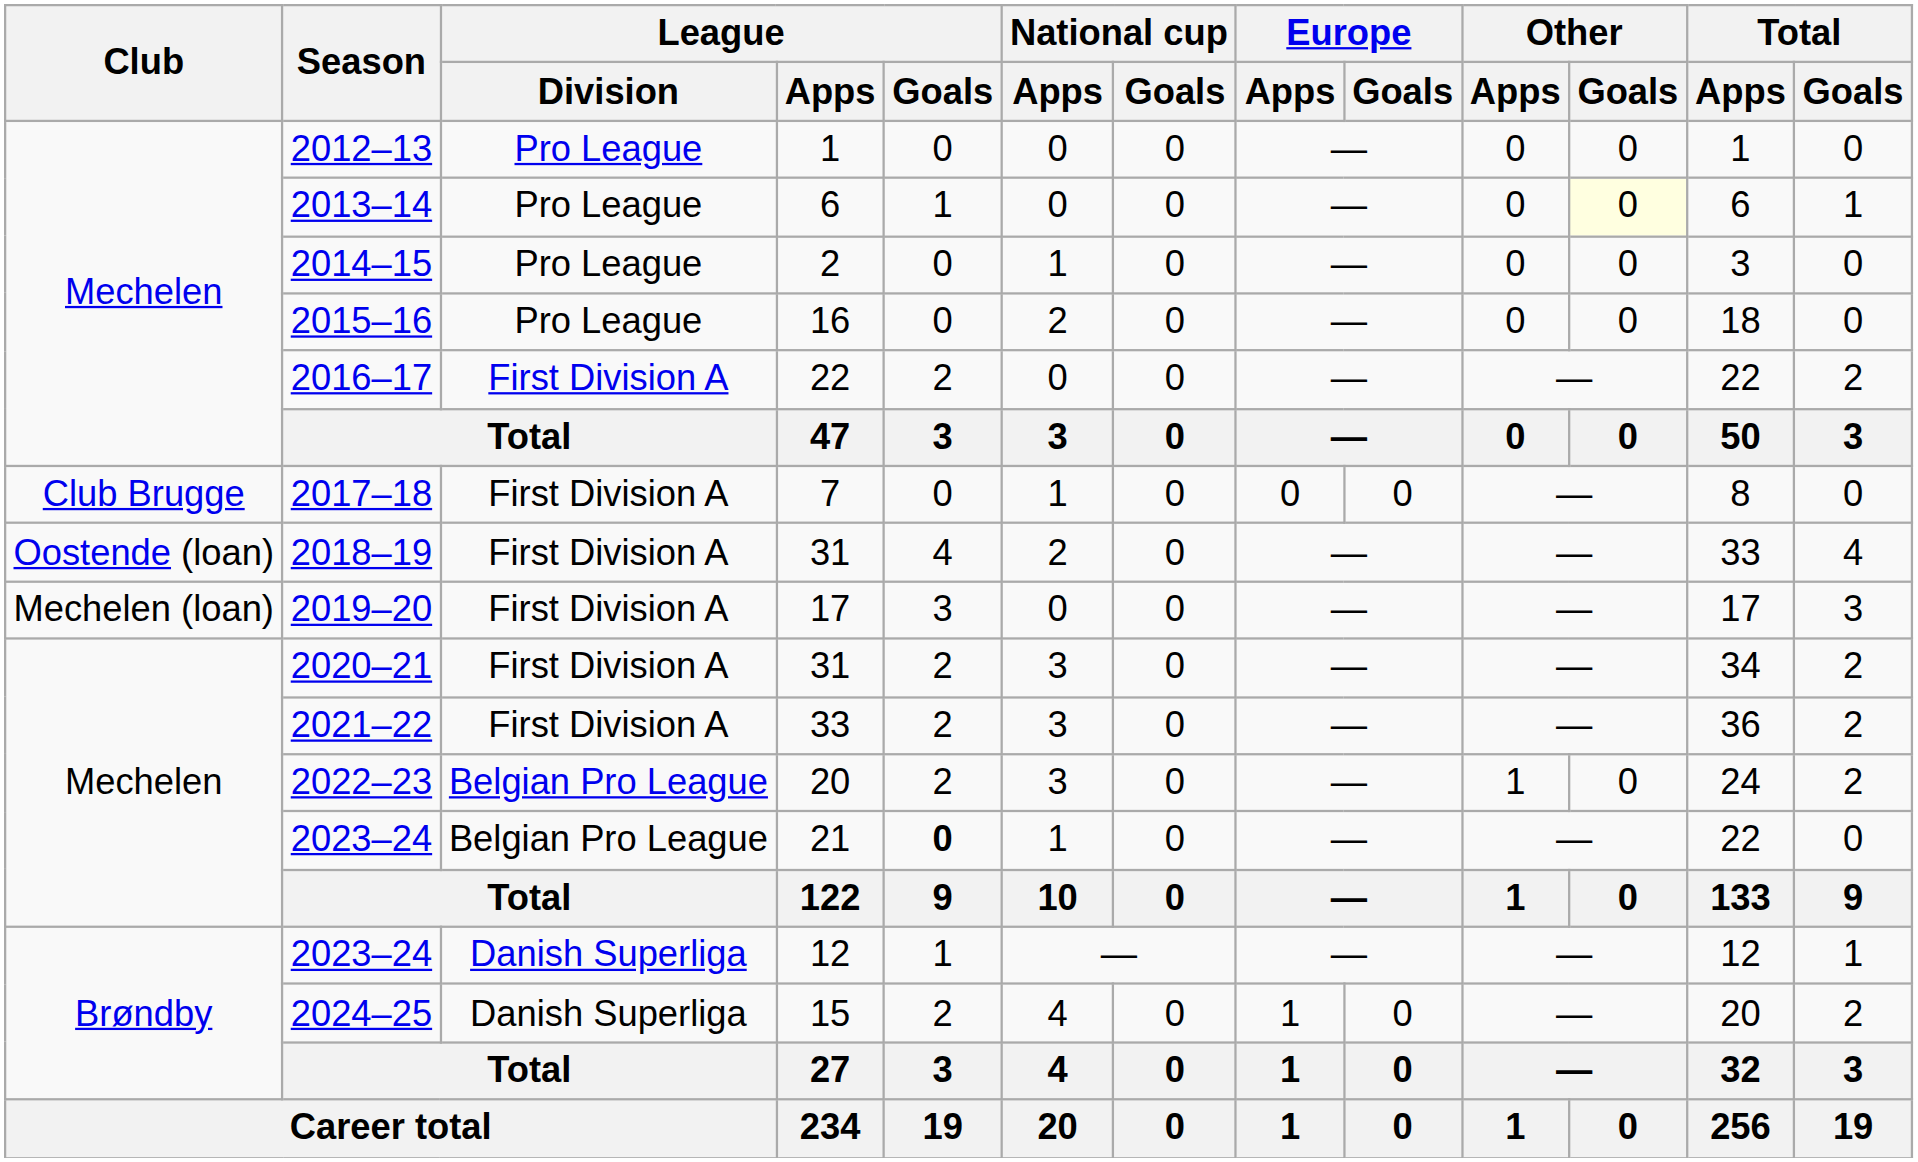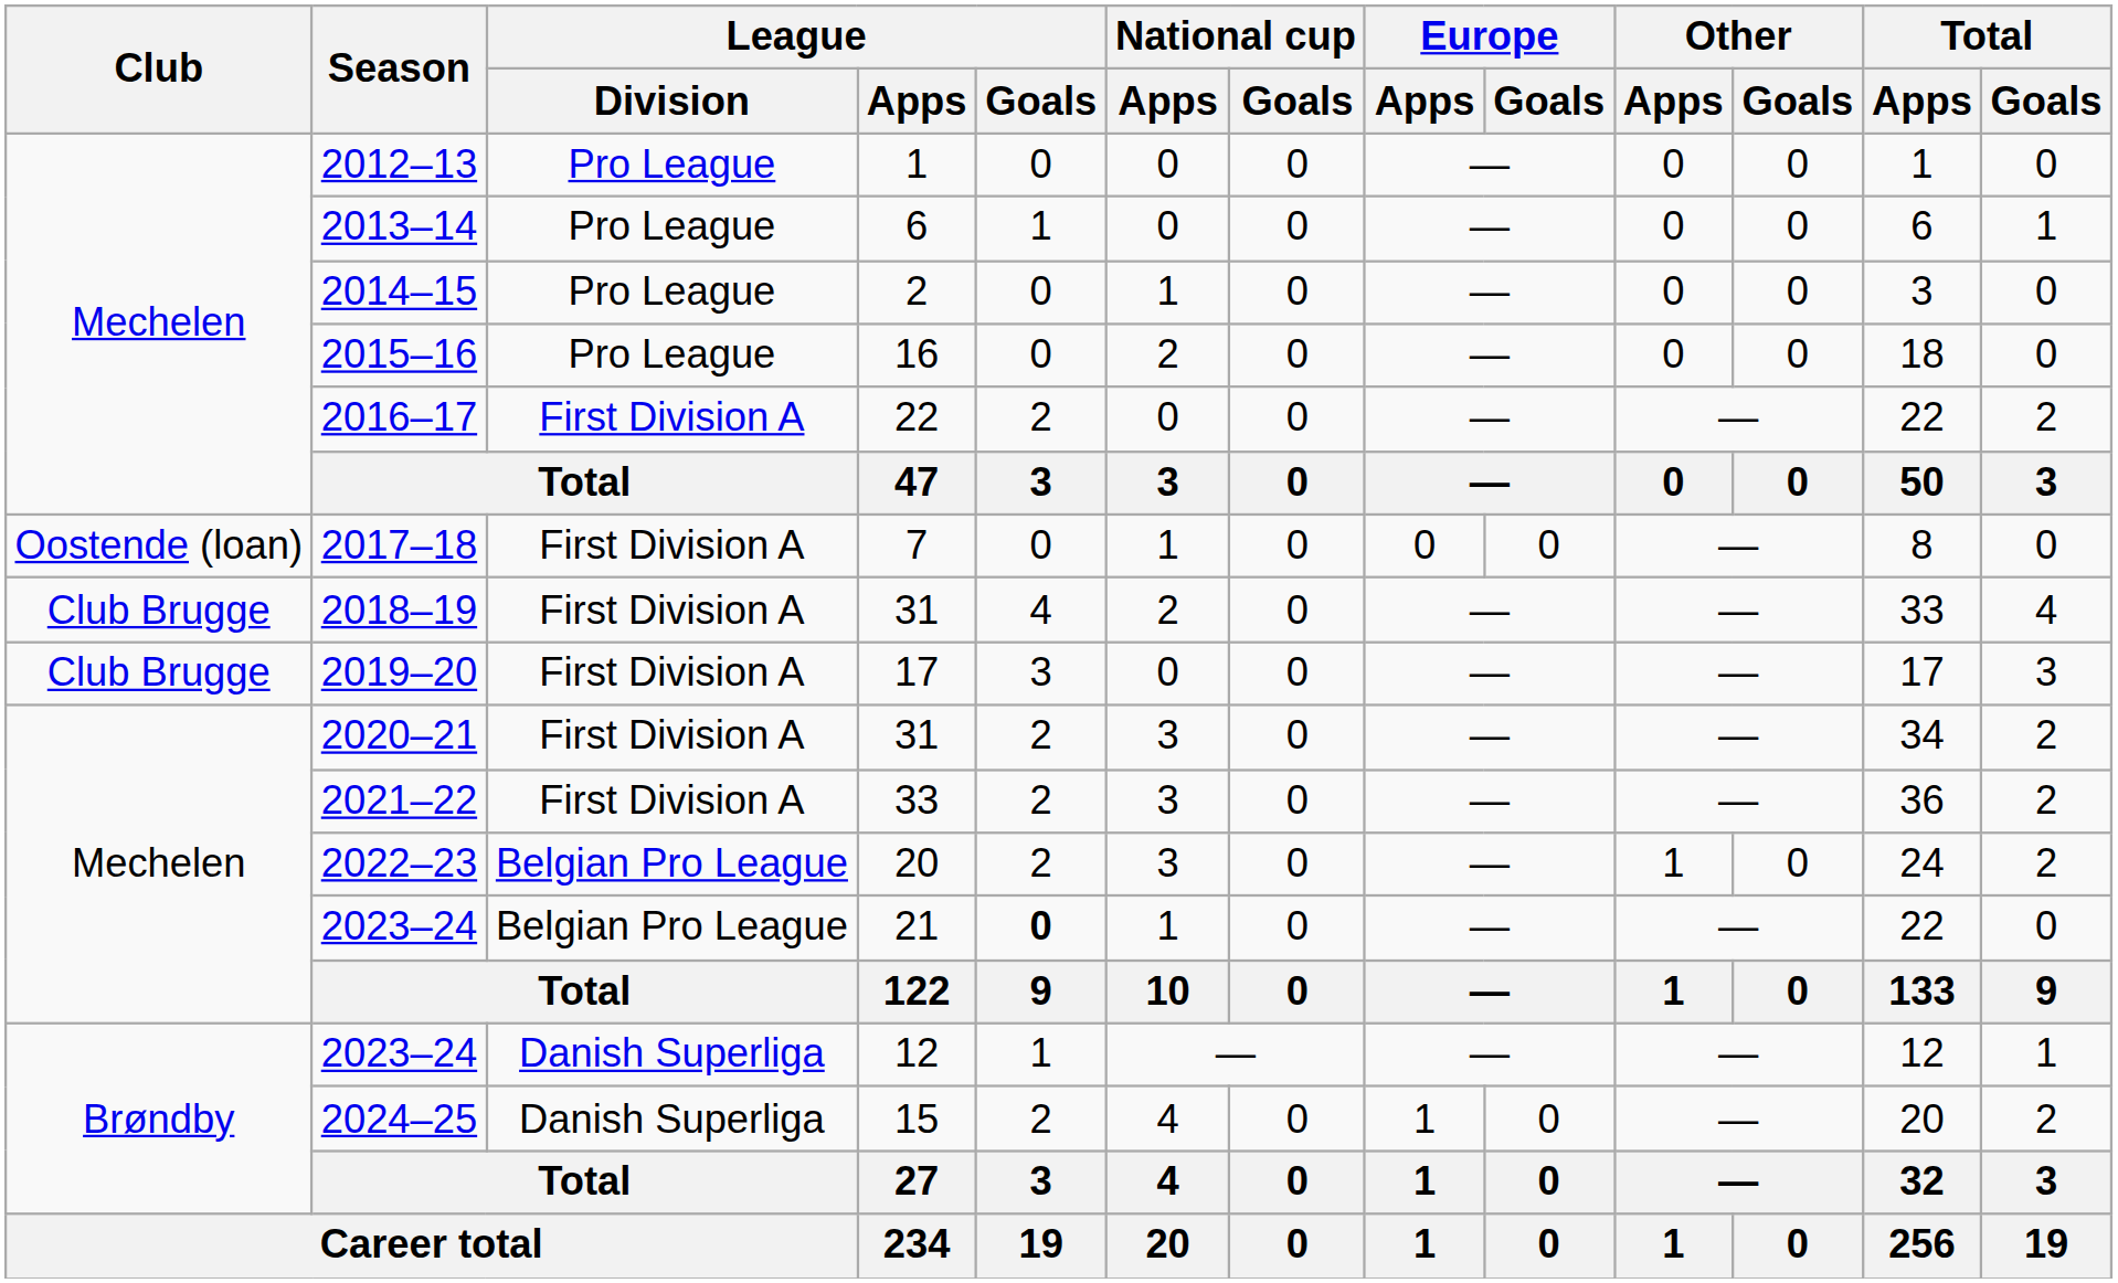 <table class="wikitable" style="text-align:center">
 <tr>
 <th rowspan="2">Club</th>
 <th rowspan="2">Season</th>
 <th colspan="3">League</th>
 <th colspan="2">National cup</th>
 <th colspan="2"><a href='#'>Europe</a></th>
 <th colspan="2">Other</th>
 <th colspan="2">Total</th>
 </tr>
 <tr>
 <th>Division</th>
 <th>Apps</th>
 <th>Goals</th>
 <th>Apps</th>
 <th>Goals</th>
 <th>Apps</th>
 <th>Goals</th>
 <th>Apps</th>
 <th>Goals</th>
 <th>Apps</th>
 <th>Goals</th>
 </tr>
 <tr>
 <td rowspan="6"><a href='#'>Mechelen</a></td>
 <td><a href='#'>2012–13</a></td>
 <td><a href='#'>Pro League</a></td>
 <td>1</td>
 <td>0</td>
 <td>0</td>
 <td>0</td>
 <td colspan="2">—</td>
 <td>0</td>
 <td>0</td>
 <td>1</td>
 <td>0</td>
 </tr>
 <tr>
 <td><a href='#'>2013–14</a></td>
 <td>Pro League</td>
 <td>6</td>
 <td>1</td>
 <td>0</td>
 <td>0</td>
 <td colspan="2">—</td>
 <td>0</td>
-<td style="background: lightyellow;">0</td>
+<td>0</td>
 <td>6</td>
 <td>1</td>
 </tr>
 <tr>
 <td><a href='#'>2014–15</a></td>
 <td>Pro League</td>
 <td>2</td>
 <td>0</td>
 <td>1</td>
 <td>0</td>
 <td colspan="2">—</td>
 <td>0</td>
 <td>0</td>
 <td>3</td>
 <td>0</td>
 </tr>
 <tr>
 <td><a href='#'>2015–16</a></td>
 <td>Pro League</td>
 <td>16</td>
 <td>0</td>
 <td>2</td>
 <td>0</td>
 <td colspan="2">—</td>
 <td>0</td>
 <td>0</td>
 <td>18</td>
 <td>0</td>
 </tr>
 <tr>
 <td><a href='#'>2016–17</a></td>
 <td><a href='#'>First Division A</a></td>
 <td>22</td>
 <td>2</td>
 <td>0</td>
 <td>0</td>
 <td colspan="2">—</td>
 <td colspan="2">—</td>
 <td>22</td>
 <td>2</td>
 </tr>
 <tr>
 <th colspan="2">Total</th>
 <th>47</th>
 <th>3</th>
 <th>3</th>
 <th>0</th>
 <th colspan="2">—</th>
 <th>0</th>
 <th>0</th>
 <th>50</th>
 <th>3</th>
 </tr>
 <tr>
-<td><a href='#'>Club Brugge</a></td>
+<td><a href='#'>Oostende</a> (loan)</td>
 <td><a href='#'>2017–18</a></td>
 <td>First Division A</td>
 <td>7</td>
 <td>0</td>
 <td>1</td>
 <td>0</td>
 <td>0</td>
 <td>0</td>
 <td colspan="2">—</td>
 <td>8</td>
 <td>0</td>
 </tr>
 <tr>
-<td><a href='#'>Oostende</a> (loan)</td>
+<td><a href='#'>Club Brugge</a></td>
 <td><a href='#'>2018–19</a></td>
 <td>First Division A</td>
 <td>31</td>
 <td>4</td>
 <td>2</td>
 <td>0</td>
 <td colspan="2">—</td>
 <td colspan="2">—</td>
 <td>33</td>
 <td>4</td>
 </tr>
 <tr>
-<td>Mechelen (loan)</td>
+<td><a href='#'>Club Brugge</a></td>
 <td><a href='#'>2019–20</a></td>
 <td>First Division A</td>
 <td>17</td>
 <td>3</td>
 <td>0</td>
 <td>0</td>
 <td colspan="2">—</td>
 <td colspan="2">—</td>
 <td>17</td>
 <td>3</td>
 </tr>
 <tr>
 <td rowspan="5">Mechelen</td>
 <td><a href='#'>2020–21</a></td>
 <td>First Division A</td>
 <td>31</td>
 <td>2</td>
 <td>3</td>
 <td>0</td>
 <td colspan="2">—</td>
 <td colspan="2">—</td>
 <td>34</td>
 <td>2</td>
 </tr>
 <tr>
 <td><a href='#'>2021–22</a></td>
 <td>First Division A</td>
 <td>33</td>
 <td>2</td>
 <td>3</td>
 <td>0</td>
 <td colspan="2">—</td>
 <td colspan="2">—</td>
 <td>36</td>
 <td>2</td>
 </tr>
 <tr>
 <td><a href='#'>2022–23</a></td>
 <td><a href='#'>Belgian Pro League</a></td>
 <td>20</td>
 <td>2</td>
 <td>3</td>
 <td>0</td>
 <td colspan="2">—</td>
 <td>1</td>
 <td>0</td>
 <td>24</td>
 <td>2</td>
 </tr>
 <tr>
 <td><a href='#'>2023–24</a></td>
 <td>Belgian Pro League</td>
 <td>21</td>
 <td><strong>0</strong></td>
 <td>1</td>
 <td>0</td>
 <td colspan="2">—</td>
 <td colspan="2">—</td>
 <td>22</td>
 <td>0</td>
 </tr>
 <tr>
 <th colspan="2">Total</th>
 <th>122</th>
 <th>9</th>
 <th>10</th>
 <th>0</th>
 <th colspan="2">—</th>
 <th>1</th>
 <th>0</th>
 <th>133</th>
 <th>9</th>
 </tr>
 <tr>
 <td rowspan="3"><a href='#'>Brøndby</a></td>
 <td><a href='#'>2023–24</a></td>
 <td><a href='#'>Danish Superliga</a></td>
 <td>12</td>
 <td>1</td>
 <td colspan="2">—</td>
 <td colspan="2">—</td>
 <td colspan="2">—</td>
 <td>12</td>
 <td>1</td>
 </tr>
 <tr>
 <td><a href='#'>2024–25</a></td>
 <td>Danish Superliga</td>
 <td>15</td>
 <td>2</td>
 <td>4</td>
 <td>0</td>
 <td>1</td>
 <td>0</td>
 <td colspan="2">—</td>
 <td>20</td>
 <td>2</td>
 </tr>
 <tr>
 <th colspan="2">Total</th>
 <th>27</th>
 <th>3</th>
 <th>4</th>
 <th>0</th>
 <th>1</th>
 <th>0</th>
 <th colspan="2">—</th>
 <th>32</th>
 <th>3</th>
 </tr>
 <tr>
 <th colspan="3">Career total</th>
 <th>234</th>
 <th>19</th>
 <th>20</th>
 <th>0</th>
 <th>1</th>
 <th>0</th>
 <th>1</th>
 <th>0</th>
 <th>256</th>
 <th>19</th>
 </tr>
 </table>
